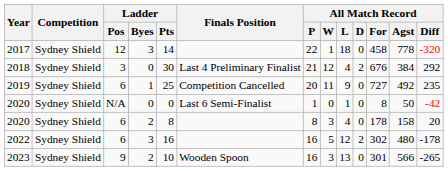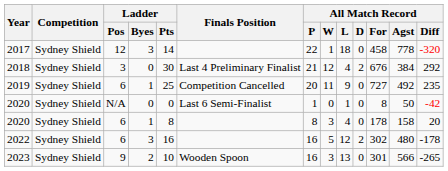 <table class="wikitable" width="auto" style="text-align: right">
 <tr>
 <th rowspan=2>Year</th>
 <th rowspan=2>Competition</th>
 <th colspan=3>Ladder</th>
 <th rowspan=2>Finals Position</th>
 <th colspan=7>All Match Record</th>
 </tr>
 <tr>
 <th>Pos</th>
 <th>Byes</th>
 <th>Pts</th>
 <th>P</th>
 <th>W</th>
 <th>L</th>
 <th>D</th>
 <th>For</th>
 <th>Agst</th>
 <th>Diff</th>
 </tr>
 <tr>
 <td>2017</td>
 <td align=center>Sydney Shield</td>
 <td>12</td>
 <td>3</td>
 <td>14</td>
 <td align=left></td>
 <td>22</td>
 <td>1</td>
 <td>18</td>
 <td>0</td>
 <td>458</td>
 <td>778</td>
 <td style="color:red;">-320</td>
 </tr>
 <tr>
 <td>2018</td>
 <td align=center>Sydney Shield</td>
 <td>3</td>
 <td>0</td>
 <td>30</td>
 <td align=left>Last 4 Preliminary Finalist</td>
 <td>21</td>
 <td>12</td>
 <td>4</td>
 <td>2</td>
 <td>676</td>
 <td>384</td>
 <td>292</td>
 </tr>
 <tr>
 <td>2019</td>
 <td align=center>Sydney Shield</td>
 <td>6</td>
 <td>1</td>
 <td>25</td>
 <td align=left>Competition Cancelled</td>
 <td>20</td>
 <td>11</td>
 <td>9</td>
 <td>0</td>
 <td>727</td>
 <td>492</td>
 <td>235</td>
 </tr>
 <tr>
 <td>2020</td>
 <td align=center>Sydney Shield</td>
 <td>N/A</td>
 <td>0</td>
 <td>0</td>
 <td align=left>Last 6 Semi-Finalist</td>
 <td>1</td>
 <td>0</td>
 <td>1</td>
 <td>0</td>
 <td>8</td>
 <td>50</td>
 <td style="color:red;">-42</td>
 </tr>
 <tr>
 <td>2020</td>
 <td align=center>Sydney Shield</td>
 <td>6</td>
-<td>2</td>
+<td>1</td>
 <td>8</td>
 <td align=left></td>
 <td>8</td>
 <td>3</td>
 <td>4</td>
 <td>0</td>
 <td>178</td>
 <td>158</td>
 <td>20</td>
 </tr>
 <tr>
 <td>2022</td>
 <td align=center>Sydney Shield</td>
 <td>6</td>
 <td>3</td>
 <td>16</td>
 <td align=left></td>
 <td>16</td>
 <td>5</td>
 <td>12</td>
 <td>2</td>
 <td>302</td>
 <td>480</td>
 <td>-178</td>
 </tr>
 <tr>
 <td>2023</td>
 <td align=center>Sydney Shield</td>
 <td>9</td>
 <td>2</td>
 <td>10</td>
 <td align=left>Wooden Spoon</td>
 <td>16</td>
 <td>3</td>
 <td>13</td>
 <td>0</td>
 <td>301</td>
 <td>566</td>
 <td>-265</td>
 </tr>
 </table>
